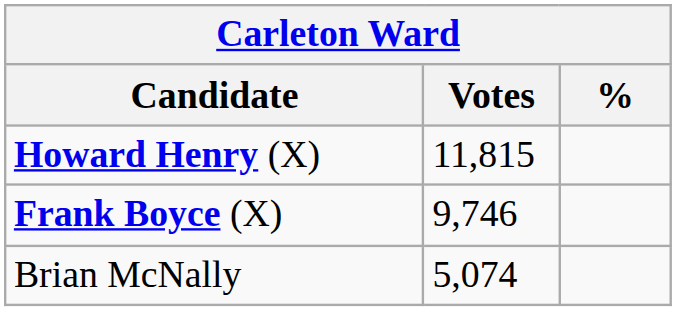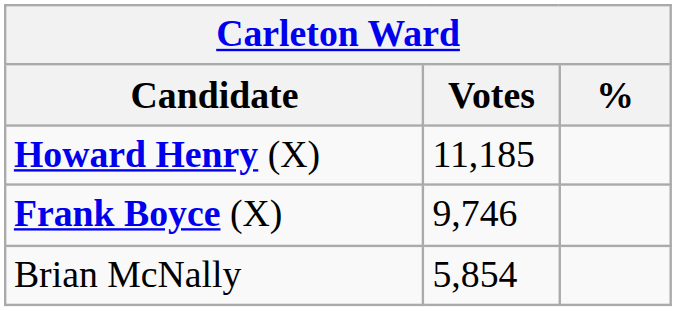 <table class="wikitable">
 <tr>
 <th colspan="3"><a href='#'>Carleton Ward</a></th>
 </tr>
 <tr>
 <th style="width: 170px">Candidate</th>
 <th style="width: 50px">Votes</th>
 <th style="width: 40px">%</th>
 </tr>
 <tr>
 <td><strong><a href='#'>Howard Henry</a></strong> (X)</td>
-<td>11,815</td>
+<td>11,185</td>
 <td></td>
 </tr>
 <tr>
 <td><strong><a href='#'>Frank Boyce</a></strong> (X)</td>
 <td>9,746</td>
 <td></td>
 </tr>
 <tr>
 <td>Brian McNally</td>
-<td>5,074</td>
+<td>5,854</td>
 <td></td>
 </tr>
 </table>
